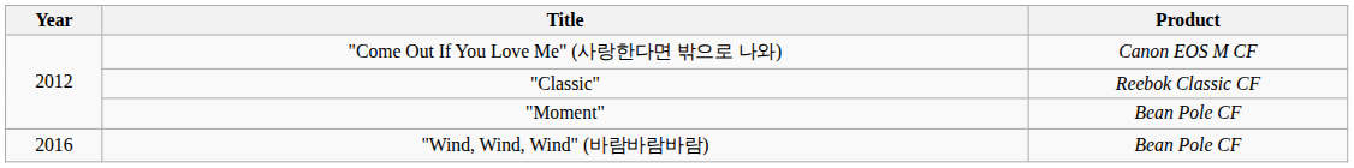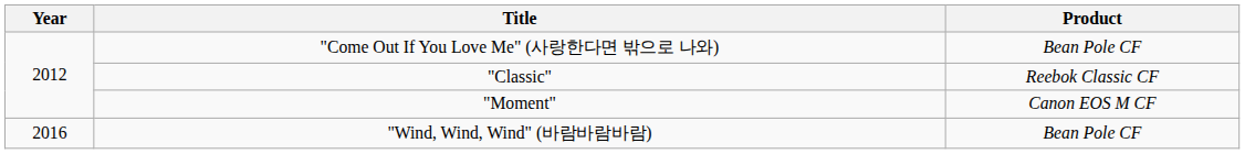 <table class="wikitable"  style="text-align:center; width:72%;">
 <tr>
 <th>Year</th>
 <th>Title</th>
 <th>Product</th>
 </tr>
 <tr>
 <td rowspan="3">2012</td>
 <td>"Come Out If You Love Me" (사랑한다면 밖으로 나와)<br></td>
-<td><em>Canon EOS M CF</em></td>
+<td><em>Bean Pole CF</em></td>
 </tr>
 <tr>
 <td>"Classic" </td>
 <td><em>Reebok Classic CF</em></td>
 </tr>
 <tr>
 <td>"Moment" </td>
-<td><em>Bean Pole CF</em></td>
+<td><em>Canon EOS M CF</em></td>
 </tr>
 <tr>
 <td>2016</td>
 <td>"Wind, Wind, Wind" (바람바람바람)</td>
 <td><em>Bean Pole CF</em></td>
 </tr>
 </table>
